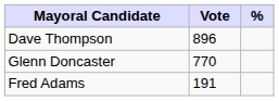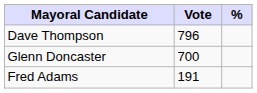 <table class="wikitable">
 <tr>
 <th style="background:#ddf; width:200px;">Mayoral Candidate </th>
 <th style="background:#ddf; width:50px;">Vote</th>
 <th style="background:#ddf; width:30px;">%</th>
 </tr>
 <tr>
 <td>Dave Thompson</td>
-<td>896</td>
+<td>796</td>
 <td></td>
 </tr>
 <tr>
 <td>Glenn Doncaster</td>
-<td>770</td>
+<td>700</td>
 <td></td>
 </tr>
 <tr>
 <td>Fred Adams</td>
 <td>191</td>
 <td></td>
 </tr>
 </table>
